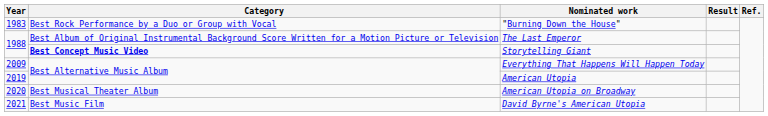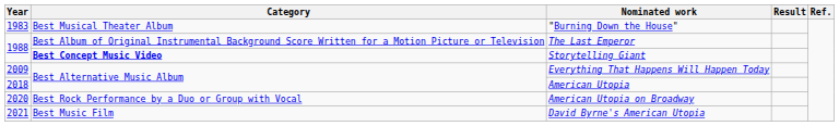 <table class="wikitable">
 <tr>
 <th>Year</th>
 <th>Category</th>
 <th>Nominated work</th>
 <th>Result</th>
 <th>Ref.</th>
 </tr>
 <tr>
 <td><a href='#'>1983</a></td>
-<td><a href='#'>Best Rock Performance by a Duo or Group with Vocal</a></td>
+<td><a href='#'>Best Musical Theater Album</a></td>
 <td>"<a href='#'>Burning Down the House</a>"</td>
 <td></td>
 <td align="center" rowspan="7"></td>
 </tr>
 <tr>
 <td rowspan="2"><a href='#'>1988</a></td>
 <td><a href='#'>Best Album of Original Instrumental Background Score Written for a Motion Picture or Television</a></td>
 <td><em><a href='#'>The Last Emperor</a></em></td>
 <td></td>
 </tr>
 <tr>
 <td><strong><a href='#'>Best Concept Music Video</a></strong></td>
 <td><em><a href='#'>Storytelling Giant</a></em></td>
 <td></td>
 </tr>
 <tr>
 <td><a href='#'>2009</a></td>
 <td rowspan="2"><a href='#'>Best Alternative Music Album</a></td>
 <td><em><a href='#'>Everything That Happens Will Happen Today</a></em></td>
 <td></td>
 </tr>
 <tr>
-<td><a href='#'>2019</a></td>
+<td><a href='#'>2018</a></td>
 <td><em><a href='#'>American Utopia</a></em></td>
 <td></td>
 </tr>
 <tr>
 <td><a href='#'>2020</a></td>
-<td><a href='#'>Best Musical Theater Album</a></td>
+<td><a href='#'>Best Rock Performance by a Duo or Group with Vocal</a></td>
 <td><em><a href='#'>American Utopia on Broadway</a></em></td>
 <td></td>
 </tr>
 <tr>
 <td><a href='#'>2021</a></td>
 <td><a href='#'>Best Music Film</a></td>
 <td><em><a href='#'>David Byrne's American Utopia</a></em></td>
 <td></td>
 </tr>
 </table>
